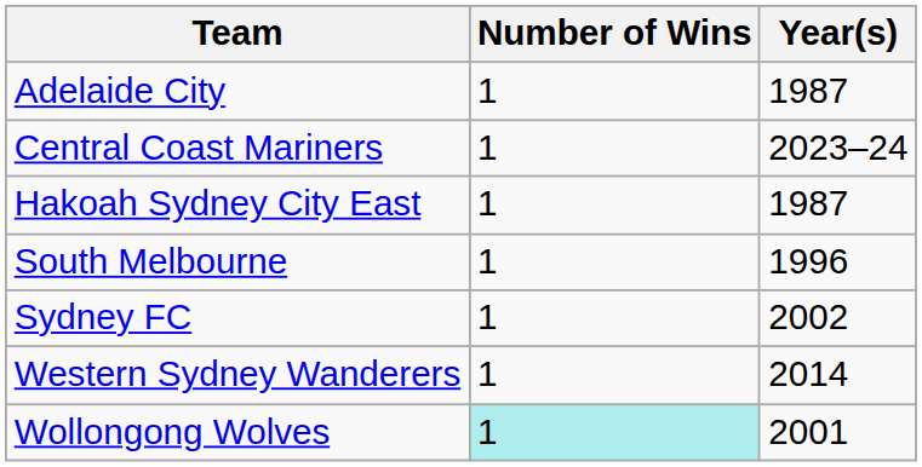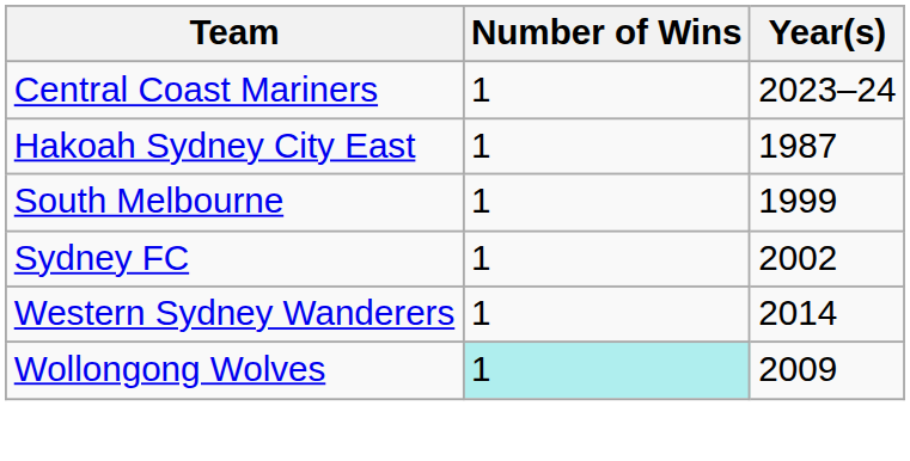 <table class="wikitable">
 <tr>
 <th>Team</th>
 <th>Number of Wins</th>
 <th>Year(s)</th>
-</tr>
-<tr>
-<td><a href='#'>Adelaide City</a></td>
-<td>1</td>
-<td>1987</td>
 </tr>
 <tr>
 <td><a href='#'>Central Coast Mariners</a></td>
 <td>1</td>
 <td>2023–24</td>
 </tr>
 <tr>
 <td><a href='#'>Hakoah Sydney City East</a></td>
 <td>1</td>
 <td>1987</td>
 </tr>
 <tr>
 <td><a href='#'>South Melbourne</a></td>
 <td>1</td>
-<td>1996</td>
+<td>1999</td>
 </tr>
 <tr>
 <td><a href='#'>Sydney FC</a></td>
 <td>1</td>
 <td>2002</td>
 </tr>
 <tr>
 <td><a href='#'>Western Sydney Wanderers</a></td>
 <td>1</td>
 <td>2014</td>
 </tr>
 <tr>
 <td><a href='#'>Wollongong Wolves</a></td>
 <td style="background: paleturquoise;">1</td>
-<td>2001</td>
+<td>2009</td>
 </tr>
 </table>
